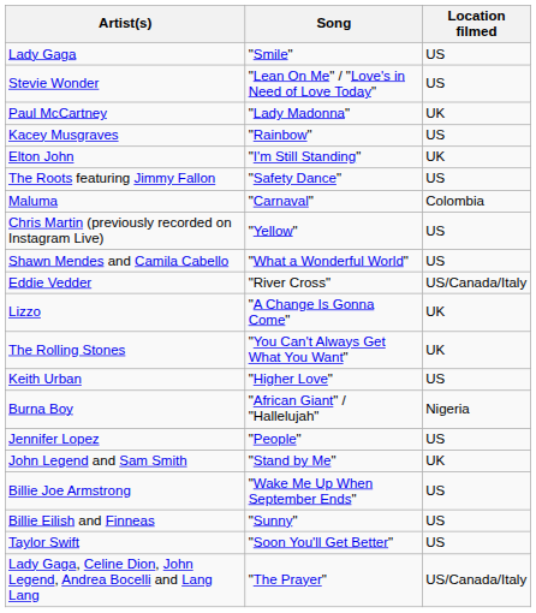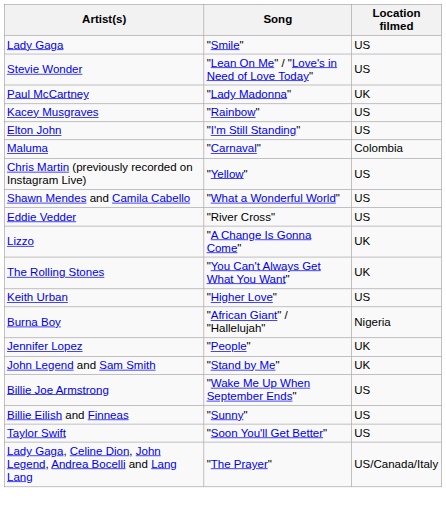 <table class="wikitable sortable">
 <tr>
 <th>Artist(s)</th>
 <th>Song</th>
 <th>Location filmed</th>
 </tr>
 <tr>
 <td><a href='#'>Lady Gaga</a></td>
 <td>"<a href='#'>Smile</a>"</td>
 <td>US</td>
 </tr>
 <tr>
 <td><a href='#'>Stevie Wonder</a></td>
 <td>"<a href='#'>Lean On Me</a>" / "<a href='#'>Love's in Need of Love Today</a>"</td>
 <td>US</td>
 </tr>
 <tr>
 <td><a href='#'>Paul McCartney</a></td>
 <td>"<a href='#'>Lady Madonna</a>"</td>
 <td>UK</td>
 </tr>
 <tr>
 <td><a href='#'>Kacey Musgraves</a></td>
 <td>"<a href='#'>Rainbow</a>"</td>
 <td>US</td>
 </tr>
 <tr>
 <td><a href='#'>Elton John</a></td>
 <td>"<a href='#'>I'm Still Standing</a>"</td>
-<td>UK</td>
-</tr>
-<tr>
-<td><a href='#'>The Roots</a> featuring <a href='#'>Jimmy Fallon</a></td>
-<td>"<a href='#'>Safety Dance</a>"</td>
 <td>US</td>
 </tr>
 <tr>
 <td><a href='#'>Maluma</a></td>
 <td>"<a href='#'>Carnaval</a>"</td>
 <td>Colombia</td>
 </tr>
 <tr>
 <td><a href='#'>Chris Martin</a> (previously recorded on Instagram Live)</td>
 <td>"<a href='#'>Yellow</a>"</td>
 <td>US</td>
 </tr>
 <tr>
 <td><a href='#'>Shawn Mendes</a> and <a href='#'>Camila Cabello</a></td>
 <td>"<a href='#'>What a Wonderful World</a>"</td>
 <td>US</td>
 </tr>
 <tr>
 <td><a href='#'>Eddie Vedder</a></td>
 <td>"River Cross"</td>
-<td>US/Canada/Italy</td>
+<td>US</td>
 </tr>
 <tr>
 <td><a href='#'>Lizzo</a></td>
 <td>"<a href='#'>A Change Is Gonna Come</a>"</td>
 <td>UK</td>
 </tr>
 <tr>
 <td><a href='#'>The Rolling Stones</a></td>
 <td>"<a href='#'>You Can't Always Get What You Want</a>"</td>
 <td>UK</td>
 </tr>
 <tr>
 <td><a href='#'>Keith Urban</a></td>
 <td>"<a href='#'>Higher Love</a>"</td>
 <td>US</td>
 </tr>
 <tr>
 <td><a href='#'>Burna Boy</a></td>
 <td>"<a href='#'>African Giant</a>" / "Hallelujah"</td>
 <td>Nigeria</td>
 </tr>
 <tr>
 <td><a href='#'>Jennifer Lopez</a></td>
 <td>"<a href='#'>People</a>"</td>
-<td>US</td>
+<td>UK</td>
 </tr>
 <tr>
 <td><a href='#'>John Legend</a> and <a href='#'>Sam Smith</a></td>
 <td>"<a href='#'>Stand by Me</a>"</td>
 <td>UK</td>
 </tr>
 <tr>
 <td><a href='#'>Billie Joe Armstrong</a></td>
 <td>"<a href='#'>Wake Me Up When September Ends</a>"</td>
 <td>US</td>
 </tr>
 <tr>
 <td><a href='#'>Billie Eilish</a> and <a href='#'>Finneas</a></td>
 <td>"<a href='#'>Sunny</a>"</td>
 <td>US</td>
 </tr>
 <tr>
 <td><a href='#'>Taylor Swift</a></td>
 <td>"<a href='#'>Soon You'll Get Better</a>"</td>
 <td>US</td>
 </tr>
 <tr>
 <td><a href='#'>Lady Gaga</a>, <a href='#'>Celine Dion</a>, <a href='#'>John Legend</a>, <a href='#'>Andrea Bocelli</a> and <a href='#'>Lang Lang</a></td>
 <td>"<a href='#'>The Prayer</a>"</td>
 <td>US/Canada/Italy</td>
 </tr>
 </table>
